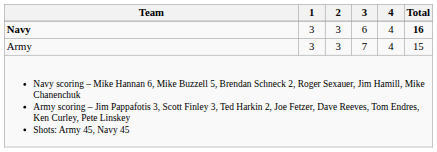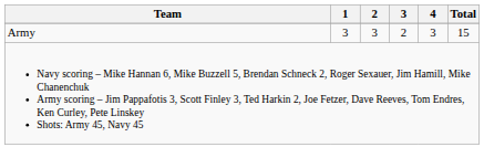 <table class="wikitable" style="text-align:center; max-width:40em">
 <tr>
 <th>Team</th>
 <th style="width:2em">1</th>
 <th style="width:2em">2</th>
 <th style="width:2em">3</th>
 <th style="width:2em">4</th>
 <th style="width:2em">Total</th>
 </tr>
 <tr>
 </tr>
 <tr>
-<td style="text-align:left"><strong>Navy</strong></td>
-<td>3</td>
-<td>3</td>
-<td>6</td>
-<td>4</td>
-<td><strong>16</strong></td>
-</tr>
-<tr>
 <td style="text-align:left">Army</td>
 <td>3</td>
 <td>3</td>
-<td>7</td>
-<td>4</td>
+<td>2</td>
+<td>3</td>
 <td>15</td>
 </tr>
 <tr>
 <td colspan=6 style="text-align:left; font-size:88%;"><br><ul><li>Navy scoring – Mike Hannan 6, Mike Buzzell 5, Brendan Schneck 2, Roger Sexauer, Jim Hamill, Mike Chanenchuk</li><li>Army scoring – Jim Pappafotis 3, Scott Finley 3, Ted Harkin 2, Joe Fetzer, Dave Reeves, Tom Endres, Ken Curley, Pete Linskey</li><li>Shots: Army 45, Navy 45</li></ul></td>
 </tr>
 </table>
